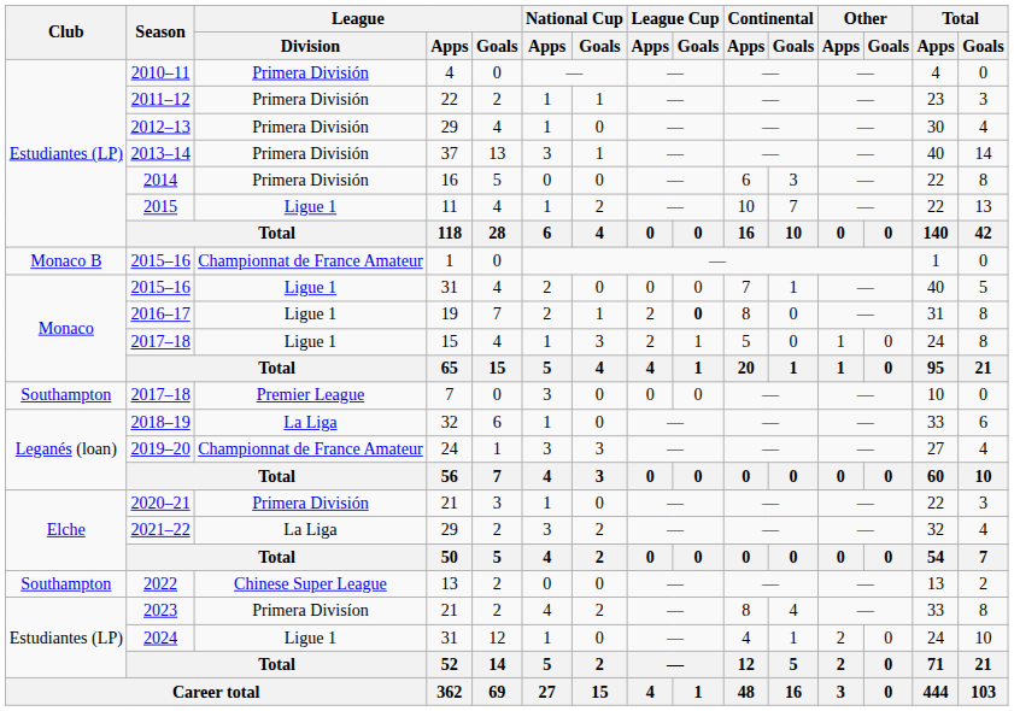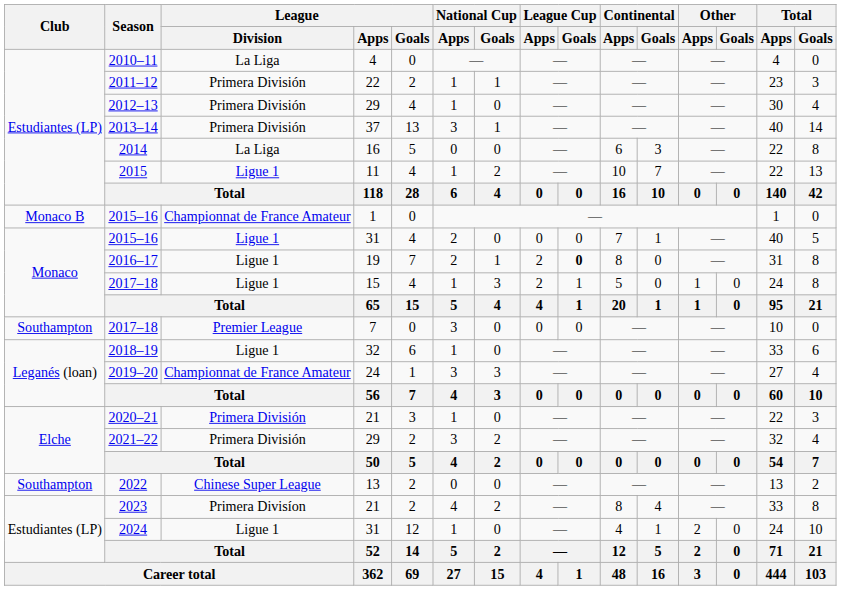 <table class="wikitable" style="text-align: center">
 <tr>
 <th rowspan="2">Club</th>
 <th rowspan="2">Season</th>
 <th colspan="3">League</th>
 <th colspan="2">National Cup</th>
 <th colspan="2">League Cup</th>
 <th colspan="2">Continental</th>
 <th colspan="2">Other</th>
 <th colspan="2">Total</th>
 </tr>
 <tr>
 <th>Division</th>
 <th>Apps</th>
 <th>Goals</th>
 <th>Apps</th>
 <th>Goals</th>
 <th>Apps</th>
 <th>Goals</th>
 <th>Apps</th>
 <th>Goals</th>
 <th>Apps</th>
 <th>Goals</th>
 <th>Apps</th>
 <th>Goals</th>
 </tr>
 <tr>
 <td rowspan="7"><a href='#'>Estudiantes (LP)</a></td>
 <td><a href='#'>2010–11</a></td>
-<td><a href='#'>Primera División</a></td>
+<td>La Liga</td>
 <td>4</td>
 <td>0</td>
 <td colspan="2">—</td>
 <td colspan="2">—</td>
 <td colspan="2">—</td>
 <td colspan="2">—</td>
 <td>4</td>
 <td>0</td>
 </tr>
 <tr>
 <td><a href='#'>2011–12</a></td>
 <td>Primera División</td>
 <td>22</td>
 <td>2</td>
 <td>1</td>
 <td>1</td>
 <td colspan="2">—</td>
 <td colspan="2">—</td>
 <td colspan="2">—</td>
 <td>23</td>
 <td>3</td>
 </tr>
 <tr>
 <td><a href='#'>2012–13</a></td>
 <td>Primera División</td>
 <td>29</td>
 <td>4</td>
 <td>1</td>
 <td>0</td>
 <td colspan="2">—</td>
 <td colspan="2">—</td>
 <td colspan="2">—</td>
 <td>30</td>
 <td>4</td>
 </tr>
 <tr>
 <td><a href='#'>2013–14</a></td>
 <td>Primera División</td>
 <td>37</td>
 <td>13</td>
 <td>3</td>
 <td>1</td>
 <td colspan="2">—</td>
 <td colspan="2">—</td>
 <td colspan="2">—</td>
 <td>40</td>
 <td>14</td>
 </tr>
 <tr>
 <td><a href='#'>2014</a></td>
-<td>Primera División</td>
+<td>La Liga</td>
 <td>16</td>
 <td>5</td>
 <td>0</td>
 <td>0</td>
 <td colspan="2">—</td>
 <td>6</td>
 <td>3</td>
 <td colspan="2">—</td>
 <td>22</td>
 <td>8</td>
 </tr>
 <tr>
 <td><a href='#'>2015</a></td>
 <td><a href='#'>Ligue 1</a></td>
 <td>11</td>
 <td>4</td>
 <td>1</td>
 <td>2</td>
 <td colspan="2">—</td>
 <td>10</td>
 <td>7</td>
 <td colspan="2">—</td>
 <td>22</td>
 <td>13</td>
 </tr>
 <tr>
 <th colspan="2">Total</th>
 <th>118</th>
 <th>28</th>
 <th>6</th>
 <th>4</th>
 <th>0</th>
 <th>0</th>
 <th>16</th>
 <th>10</th>
 <th>0</th>
 <th>0</th>
 <th>140</th>
 <th>42</th>
 </tr>
 <tr>
 <td><a href='#'>Monaco B</a></td>
 <td><a href='#'>2015–16</a></td>
 <td><a href='#'>Championnat de France Amateur</a></td>
 <td>1</td>
 <td>0</td>
 <td colspan=8>—</td>
 <td>1</td>
 <td>0</td>
 </tr>
 <tr>
 <td rowspan="4"><a href='#'>Monaco</a></td>
 <td><a href='#'>2015–16</a></td>
 <td><a href='#'>Ligue 1</a></td>
 <td>31</td>
 <td>4</td>
 <td>2</td>
 <td>0</td>
 <td>0</td>
 <td>0</td>
 <td>7</td>
 <td>1</td>
 <td colspan="2">—</td>
 <td>40</td>
 <td>5</td>
 </tr>
 <tr>
 <td><a href='#'>2016–17</a></td>
 <td>Ligue 1</td>
 <td>19</td>
 <td>7</td>
 <td>2</td>
 <td>1</td>
 <td>2</td>
 <td><strong>0</strong></td>
 <td>8</td>
 <td>0</td>
 <td colspan="2">—</td>
 <td>31</td>
 <td>8</td>
 </tr>
 <tr>
 <td><a href='#'>2017–18</a></td>
 <td>Ligue 1</td>
 <td>15</td>
 <td>4</td>
 <td>1</td>
 <td>3</td>
 <td>2</td>
 <td>1</td>
 <td>5</td>
 <td>0</td>
 <td>1</td>
 <td>0</td>
 <td>24</td>
 <td>8</td>
 </tr>
 <tr>
 <th colspan="2">Total</th>
 <th>65</th>
 <th>15</th>
 <th>5</th>
 <th>4</th>
 <th>4</th>
 <th>1</th>
 <th>20</th>
 <th>1</th>
 <th>1</th>
 <th>0</th>
 <th>95</th>
 <th>21</th>
 </tr>
 <tr>
 <td rowspan="1"><a href='#'>Southampton</a></td>
 <td><a href='#'>2017–18</a></td>
 <td rowspan="1"><a href='#'>Premier League</a></td>
 <td>7</td>
 <td>0</td>
 <td>3</td>
 <td>0</td>
 <td>0</td>
 <td>0</td>
 <td colspan="2">—</td>
 <td colspan="2">—</td>
 <td>10</td>
 <td>0</td>
 </tr>
 <tr>
 <td rowspan="3"><a href='#'>Leganés</a> (loan)</td>
 <td><a href='#'>2018–19</a></td>
-<td><a href='#'>La Liga</a></td>
+<td>Ligue 1</td>
 <td>32</td>
 <td>6</td>
 <td>1</td>
 <td>0</td>
 <td colspan="2">—</td>
 <td colspan="2">—</td>
 <td colspan="2">—</td>
 <td>33</td>
 <td>6</td>
 </tr>
 <tr>
 <td><a href='#'>2019–20</a></td>
 <td><a href='#'>Championnat de France Amateur</a></td>
 <td>24</td>
 <td>1</td>
 <td>3</td>
 <td>3</td>
 <td colspan="2">—</td>
 <td colspan="2">—</td>
 <td colspan="2">—</td>
 <td>27</td>
 <td>4</td>
 </tr>
 <tr>
 <th colspan="2">Total</th>
 <th>56</th>
 <th>7</th>
 <th>4</th>
 <th>3</th>
 <th>0</th>
 <th>0</th>
 <th>0</th>
 <th>0</th>
 <th>0</th>
 <th>0</th>
 <th>60</th>
 <th>10</th>
 </tr>
 <tr>
 <td rowspan="3"><a href='#'>Elche</a></td>
 <td><a href='#'>2020–21</a></td>
 <td><a href='#'>Primera División</a></td>
 <td>21</td>
 <td>3</td>
 <td>1</td>
 <td>0</td>
 <td colspan="2">—</td>
 <td colspan="2">—</td>
 <td colspan="2">—</td>
 <td>22</td>
 <td>3</td>
 </tr>
 <tr>
 <td><a href='#'>2021–22</a></td>
-<td>La Liga</td>
+<td>Primera División</td>
 <td>29</td>
 <td>2</td>
 <td>3</td>
 <td>2</td>
 <td colspan="2">—</td>
 <td colspan="2">—</td>
 <td colspan="2">—</td>
 <td>32</td>
 <td>4</td>
 </tr>
 <tr>
 <th colspan="2">Total</th>
 <th>50</th>
 <th>5</th>
 <th>4</th>
 <th>2</th>
 <th>0</th>
 <th>0</th>
 <th>0</th>
 <th>0</th>
 <th>0</th>
 <th>0</th>
 <th>54</th>
 <th>7</th>
 </tr>
 <tr>
 <td rowspan="1"><a href='#'>Southampton</a></td>
 <td><a href='#'>2022</a></td>
 <td><a href='#'>Chinese Super League</a></td>
 <td>13</td>
 <td>2</td>
 <td>0</td>
 <td>0</td>
 <td colspan="2">—</td>
 <td colspan="2">—</td>
 <td colspan="2">—</td>
 <td>13</td>
 <td>2</td>
 </tr>
 <tr>
 <td rowspan="3">Estudiantes (LP)</td>
 <td><a href='#'>2023</a></td>
 <td>Primera Divisíon</td>
 <td>21</td>
 <td>2</td>
 <td>4</td>
 <td>2</td>
 <td colspan="2">—</td>
 <td>8</td>
 <td>4</td>
 <td colspan="2">—</td>
 <td>33</td>
 <td>8</td>
 </tr>
 <tr>
 <td><a href='#'>2024</a></td>
 <td>Ligue 1</td>
 <td>31</td>
 <td>12</td>
 <td>1</td>
 <td>0</td>
 <td colspan="2">—</td>
 <td>4</td>
 <td>1</td>
 <td>2</td>
 <td>0</td>
 <td>24</td>
 <td>10</td>
 </tr>
 <tr>
 <th colspan="2">Total</th>
 <th>52</th>
 <th>14</th>
 <th>5</th>
 <th>2</th>
 <th colspan="2">—</th>
 <th>12</th>
 <th>5</th>
 <th>2</th>
 <th>0</th>
 <th>71</th>
 <th>21</th>
 </tr>
 <tr>
 <th colspan="3">Career total</th>
 <th>362</th>
 <th>69</th>
 <th>27</th>
 <th>15</th>
 <th>4</th>
 <th>1</th>
 <th>48</th>
 <th>16</th>
 <th>3</th>
 <th>0</th>
 <th>444</th>
 <th>103</th>
 </tr>
 </table>
